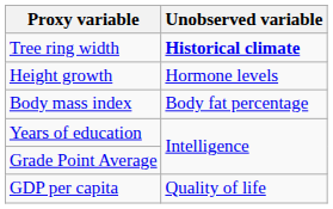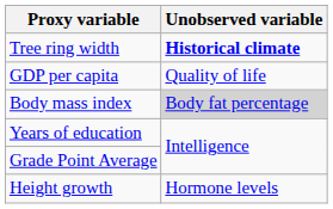 <table class="wikitable">
 <tr>
 <th>Proxy variable</th>
 <th>Unobserved variable</th>
 </tr>
 <tr>
 <td><a href='#'>Tree ring width</a></td>
 <td><strong><a href='#'>Historical climate</a></strong></td>
 </tr>
 <tr>
-<td><a href='#'>Height growth</a></td>
-<td><a href='#'>Hormone levels</a></td>
+<td><a href='#'>GDP per capita</a></td>
+<td><a href='#'>Quality of life</a></td>
 </tr>
 <tr>
 <td><a href='#'>Body mass index</a></td>
-<td><a href='#'>Body fat percentage</a></td>
+<td style="background: lightgrey;"><a href='#'>Body fat percentage</a></td>
 </tr>
 <tr>
 <td><a href='#'>Years of education</a></td>
 <td rowspan="2"><a href='#'>Intelligence</a></td>
 </tr>
 <tr>
 <td><a href='#'>Grade Point Average</a></td>
 </tr>
 <tr>
-<td><a href='#'>GDP per capita</a></td>
-<td><a href='#'>Quality of life</a></td>
+<td><a href='#'>Height growth</a></td>
+<td><a href='#'>Hormone levels</a></td>
 </tr>
 </table>
